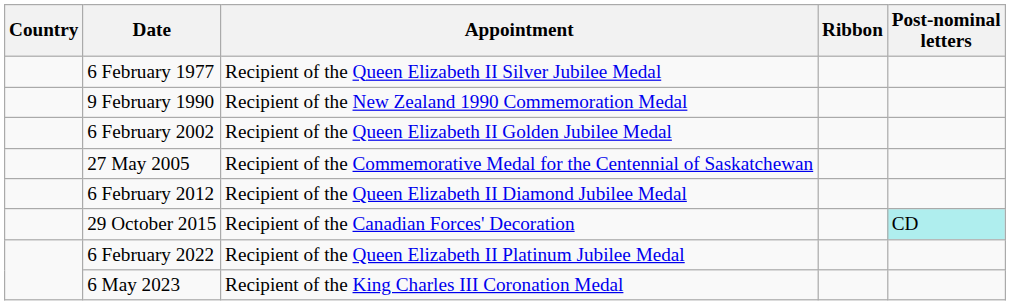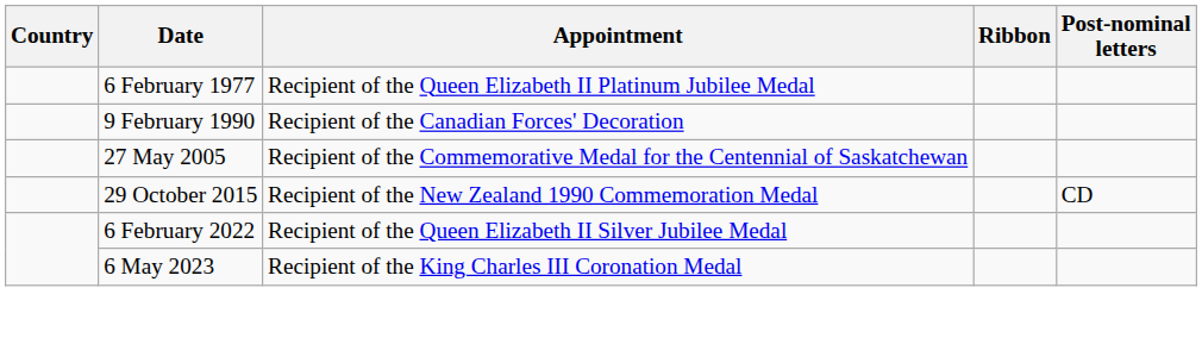 <table class="wikitable sortable" style="margin:0.5em 1em 0.5em 0; border:1px solid #005566; border-collapse:collapse;">
 <tr>
 <th>Country</th>
 <th>Date</th>
 <th>Appointment</th>
 <th>Ribbon</th>
 <th>Post-nominal<br>letters</th>
 </tr>
 <tr>
 <td></td>
 <td>6 February 1977</td>
-<td>Recipient of the <a href='#'>Queen Elizabeth II Silver Jubilee Medal</a></td>
+<td>Recipient of the <a href='#'>Queen Elizabeth II Platinum Jubilee Medal</a></td>
 <td></td>
 <td></td>
 </tr>
 <tr>
 <td></td>
 <td>9 February 1990</td>
-<td>Recipient of the <a href='#'>New Zealand 1990 Commemoration Medal</a></td>
-<td></td>
-<td></td>
-</tr>
-<tr>
-<td></td>
-<td>6 February 2002</td>
-<td>Recipient of the <a href='#'>Queen Elizabeth II Golden Jubilee Medal</a></td>
+<td>Recipient of the <a href='#'>Canadian Forces' Decoration</a></td>
 <td></td>
 <td></td>
 </tr>
 <tr>
 <td></td>
 <td>27 May 2005</td>
 <td>Recipient of the <a href='#'>Commemorative Medal for the Centennial of Saskatchewan</a></td>
 <td></td>
 <td></td>
 </tr>
 <tr>
 <td></td>
-<td>6 February 2012</td>
-<td>Recipient of the <a href='#'>Queen Elizabeth II Diamond Jubilee Medal</a></td>
+<td>29 October 2015</td>
+<td>Recipient of the <a href='#'>New Zealand 1990 Commemoration Medal</a></td>
 <td></td>
-<td></td>
-</tr>
-<tr>
-<td></td>
-<td>29 October 2015</td>
-<td>Recipient of the <a href='#'>Canadian Forces' Decoration</a></td>
-<td></td>
-<td style="background: paleturquoise;">CD</td>
+<td>CD</td>
 </tr>
 <tr>
 <td rowspan="2"></td>
 <td>6 February 2022</td>
-<td>Recipient of the <a href='#'>Queen Elizabeth II Platinum Jubilee Medal</a></td>
+<td>Recipient of the <a href='#'>Queen Elizabeth II Silver Jubilee Medal</a></td>
 <td></td>
 <td></td>
 </tr>
 <tr>
 <td>6 May 2023</td>
 <td>Recipient of the <a href='#'>King Charles III Coronation Medal</a></td>
 <td></td>
 <td></td>
 </tr>
 </table>
